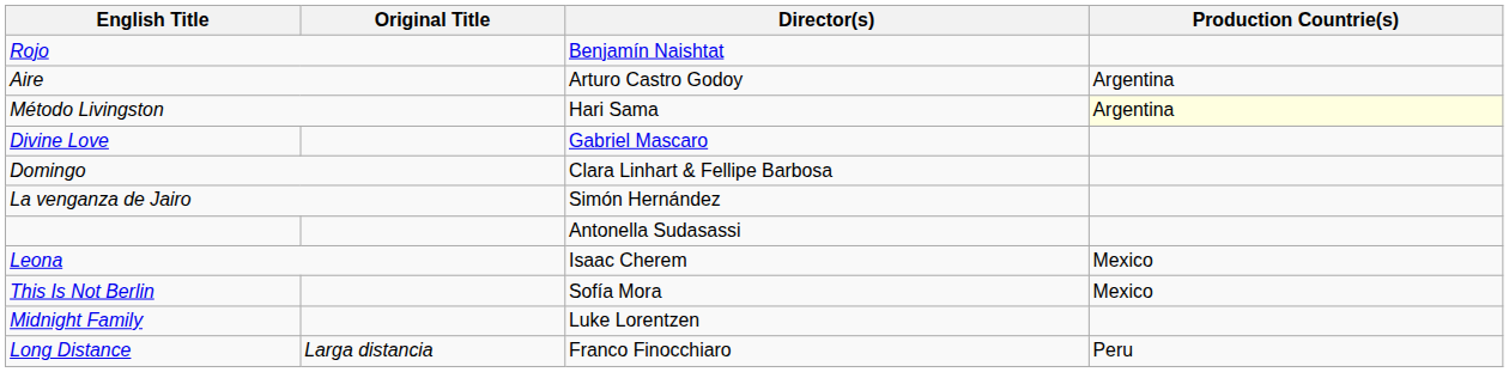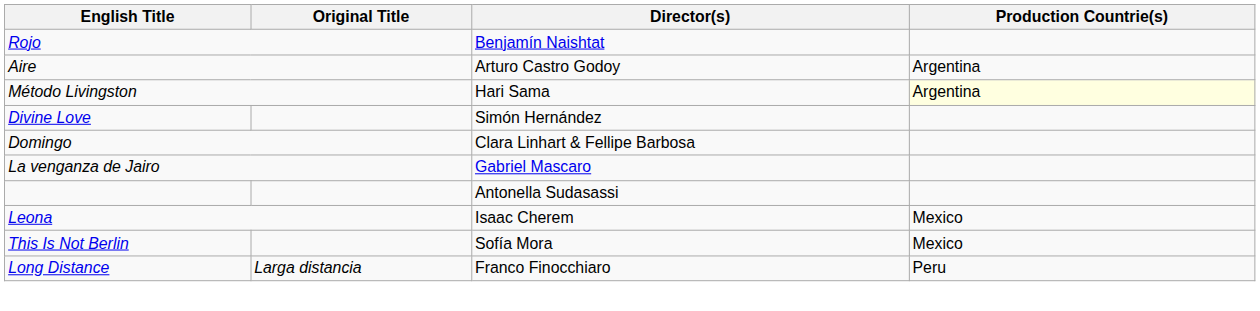 <table class="sortable wikitable" style="width:100%; margin-bottom:4px" cellpadding="5">
 <tr>
 <th scope="col">English Title</th>
 <th scope="col">Original Title</th>
 <th scope="col">Director(s)</th>
 <th scope="col">Production Countrie(s)</th>
 </tr>
 <tr>
 <td colspan = "2"><em><a href='#'>Rojo</a></em></td>
 <td><a href='#'>Benjamín Naishtat</a></td>
 <td></td>
 </tr>
 <tr>
 <td colspan = "2"><em>Aire</em></td>
 <td>Arturo Castro Godoy</td>
 <td>Argentina</td>
 </tr>
 <tr>
 <td colspan = "2"><em>Método Livingston</em></td>
 <td>Hari Sama</td>
 <td style="background: lightyellow;">Argentina</td>
 </tr>
 <tr>
 <td><a href='#'><em>Divine Love</em></a></td>
 <td></td>
-<td><a href='#'>Gabriel Mascaro</a></td>
+<td>Simón Hernández</td>
 <td></td>
 </tr>
 <tr>
 <td colspan = "2"><em>Domingo</em></td>
 <td>Clara Linhart & Fellipe Barbosa</td>
 <td></td>
 </tr>
 <tr>
 <td colspan = "2"><em>La venganza de Jairo</em></td>
-<td>Simón Hernández</td>
+<td><a href='#'>Gabriel Mascaro</a></td>
 <td></td>
 </tr>
 <tr>
 <td></td>
 <td></td>
 <td>Antonella Sudasassi</td>
 <td></td>
 </tr>
 <tr>
 <td colspan = "2"><a href='#'><em>Leona</em></a></td>
 <td>Isaac Cherem</td>
 <td>Mexico</td>
 </tr>
 <tr>
 <td><em><a href='#'>This Is Not Berlin</a></em></td>
 <td></td>
 <td>Sofía Mora</td>
 <td>Mexico</td>
 </tr>
 <tr>
-<td><em><a href='#'>Midnight Family</a></em></td>
-<td></td>
-<td>Luke Lorentzen</td>
-<td></td>
-</tr>
-<tr>
 <td><em><a href='#'>Long Distance</a></em></td>
 <td><em>Larga distancia</em></td>
 <td>Franco Finocchiaro</td>
 <td>Peru</td>
 </tr>
 </table>
